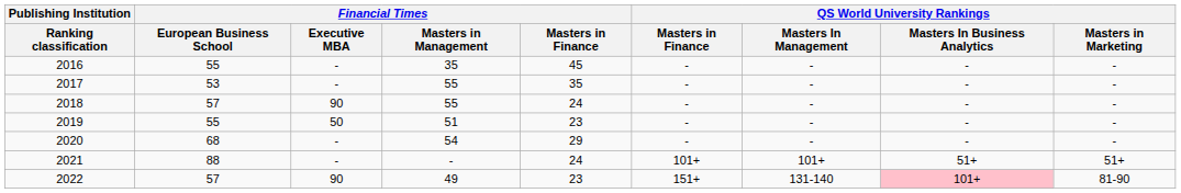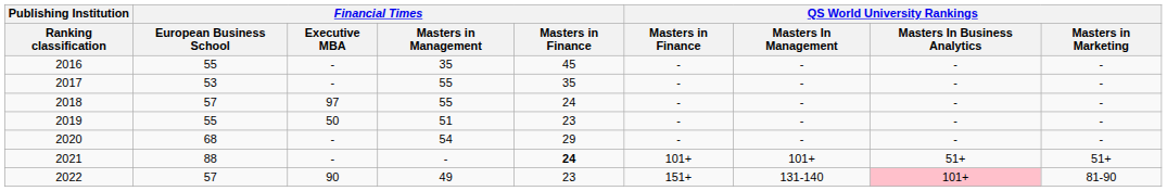 <table class="wikitable" border="1">
 <tr>
 <th>Publishing Institution</th>
 <th colspan=4><em><a href='#'>Financial Times</a></em></th>
 <th colspan=4><a href='#'>QS World University Rankings</a></th>
 </tr>
 <tr>
 <th>Ranking classification</th>
 <th>European Business School</th>
 <th>Executive MBA</th>
 <th>Masters in Management</th>
 <th>Masters in Finance</th>
 <th>Masters in Finance</th>
 <th>Masters In Management</th>
 <th>Masters In Business Analytics</th>
 <th>Masters in Marketing</th>
 </tr>
 <tr style="text-align:center">
 <td>2016</td>
 <td>55</td>
 <td>-</td>
 <td>35</td>
 <td>45</td>
 <td>-</td>
 <td>-</td>
 <td>-</td>
 <td>-</td>
 </tr>
 <tr style="text-align:center">
 <td>2017</td>
 <td>53</td>
 <td>-</td>
 <td>55</td>
 <td>35</td>
 <td>-</td>
 <td>-</td>
 <td>-</td>
 <td>-</td>
 </tr>
 <tr style="text-align:center">
 <td>2018</td>
 <td>57</td>
-<td>90</td>
+<td>97</td>
 <td>55</td>
 <td>24</td>
 <td>-</td>
 <td>-</td>
 <td>-</td>
 <td>-</td>
 </tr>
 <tr style="text-align:center">
 <td>2019</td>
 <td>55</td>
 <td>50</td>
 <td>51</td>
 <td>23</td>
 <td>-</td>
 <td>-</td>
 <td>-</td>
 <td>-</td>
 </tr>
 <tr style="text-align:center">
 <td>2020</td>
 <td>68</td>
 <td>-</td>
 <td>54</td>
 <td>29</td>
 <td>-</td>
 <td>-</td>
 <td>-</td>
 <td>-</td>
 </tr>
 <tr style="text-align:center">
 <td>2021</td>
 <td>88</td>
 <td>-</td>
 <td>-</td>
-<td>24</td>
+<td><strong>24</strong></td>
 <td>101+</td>
 <td>101+</td>
 <td>51+</td>
 <td>51+</td>
 </tr>
 <tr style="text-align:center">
 <td>2022</td>
 <td>57</td>
 <td>90</td>
 <td>49</td>
 <td>23</td>
 <td>151+</td>
 <td>131-140</td>
 <td style="background: pink;">101+</td>
 <td>81-90</td>
 </tr>
 </table>
